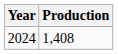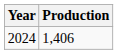 <table class="wikitable">
 <tr>
 <th>Year</th>
 <th>Production</th>
 </tr>
 <tr>
 <td>2024</td>
-<td>1,408</td>
+<td>1,406</td>
 </tr>
 </table>
